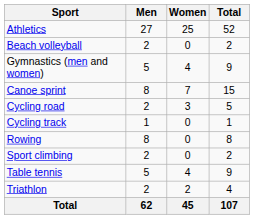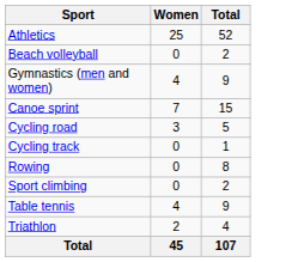 <table class="wikitable sortable" style="text-align:center;">
 <tr>
 <th width=180>Sport</th>
-<th width=55>Men</th>
 <th width=55>Women</th>
 <th width=55>Total</th>
 </tr>
 <tr>
 <td align=left><a href='#'>Athletics</a></td>
-<td>27</td>
 <td>25</td>
 <td>52</td>
 </tr>
 <tr>
 <td align=left><a href='#'>Beach volleyball</a></td>
-<td>2</td>
 <td>0</td>
 <td>2</td>
 </tr>
 <tr>
 <td align=left>Gymnastics (<a href='#'>men</a> and <a href='#'>women</a>)</td>
-<td>5</td>
 <td>4</td>
 <td>9</td>
 </tr>
 <tr>
 <td align=left><a href='#'>Canoe sprint</a></td>
-<td>8</td>
 <td>7</td>
 <td>15</td>
 </tr>
 <tr>
 <td align=left><a href='#'>Cycling road</a></td>
-<td>2</td>
 <td>3</td>
 <td>5</td>
 </tr>
 <tr>
 <td align=left><a href='#'>Cycling track</a></td>
-<td>1</td>
 <td>0</td>
 <td>1</td>
 </tr>
 <tr>
 <td align=left><a href='#'>Rowing</a></td>
-<td>8</td>
 <td>0</td>
 <td>8</td>
 </tr>
 <tr>
 <td align=left><a href='#'>Sport climbing</a></td>
-<td>2</td>
 <td>0</td>
 <td>2</td>
 </tr>
 <tr>
 <td align=left><a href='#'>Table tennis</a></td>
-<td>5</td>
 <td>4</td>
 <td>9</td>
 </tr>
 <tr>
 <td align=left><a href='#'>Triathlon</a></td>
 <td>2</td>
-<td>2</td>
 <td>4</td>
 </tr>
 <tr>
 <th align=left>Total</th>
-<th>62</th>
 <th>45</th>
 <th>107</th>
 </tr>
 </table>
